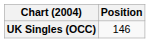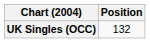 <table class="wikitable plainrowheaders">
 <tr>
 <th scope="col">Chart (2004)</th>
 <th scope="col">Position</th>
 </tr>
 <tr>
 <th scope="row">UK Singles (OCC)</th>
-<td align="center">146</td>
+<td align="center">132</td>
 </tr>
 </table>
